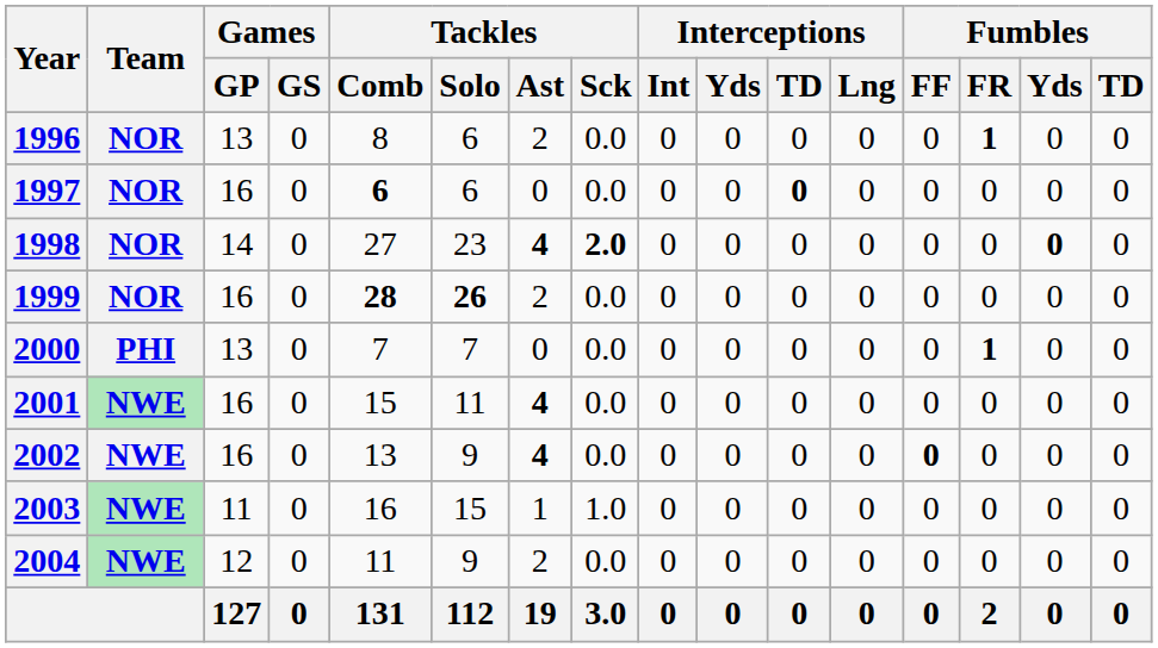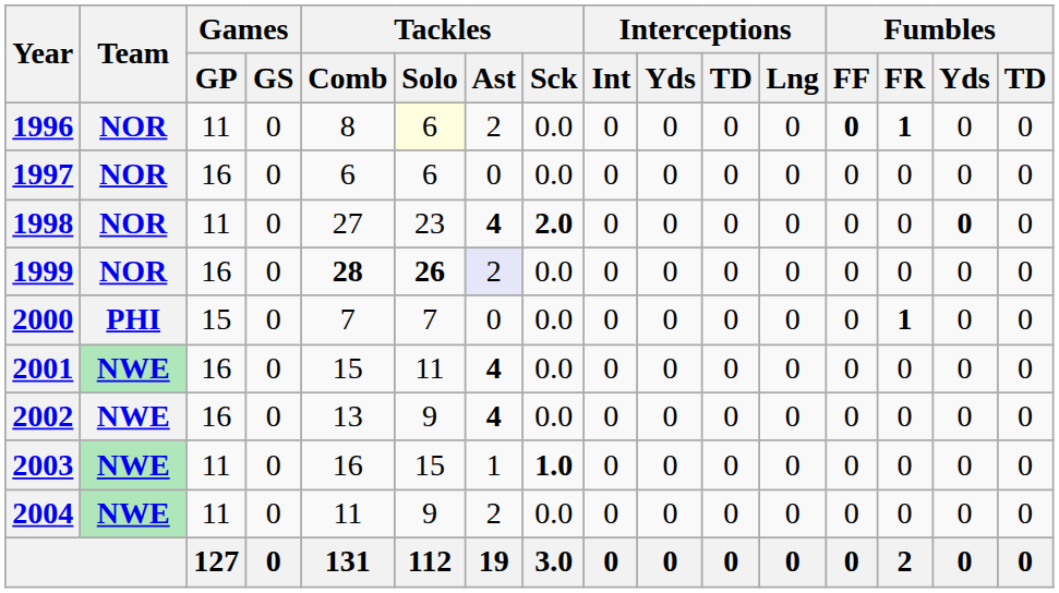 <table class="wikitable" style="text-align:center">
 <tr>
 <th rowspan="2">Year</th>
 <th rowspan="2">Team</th>
 <th colspan="2">Games</th>
 <th colspan="4">Tackles</th>
 <th colspan="4">Interceptions</th>
 <th colspan="4">Fumbles</th>
 </tr>
 <tr>
 <th>GP</th>
 <th>GS</th>
 <th>Comb</th>
 <th>Solo</th>
 <th>Ast</th>
 <th>Sck</th>
 <th>Int</th>
 <th>Yds</th>
 <th>TD</th>
 <th>Lng</th>
 <th>FF</th>
 <th>FR</th>
 <th>Yds</th>
 <th>TD</th>
 </tr>
 <tr>
 <th><a href='#'>1996</a></th>
 <th><a href='#'>NOR</a></th>
-<td>13</td>
+<td>11</td>
 <td>0</td>
 <td>8</td>
-<td>6</td>
+<td style="background: lightyellow;">6</td>
 <td>2</td>
 <td>0.0</td>
 <td>0</td>
 <td>0</td>
 <td>0</td>
 <td>0</td>
-<td>0</td>
+<td><strong>0</strong></td>
 <td><strong>1</strong></td>
 <td>0</td>
 <td>0</td>
 </tr>
 <tr>
 <th><a href='#'>1997</a></th>
 <th><a href='#'>NOR</a></th>
 <td>16</td>
 <td>0</td>
-<td><strong>6</strong></td>
+<td>6</td>
 <td>6</td>
 <td>0</td>
 <td>0.0</td>
 <td>0</td>
 <td>0</td>
-<td><strong>0</strong></td>
+<td>0</td>
 <td>0</td>
 <td>0</td>
 <td>0</td>
 <td>0</td>
 <td>0</td>
 </tr>
 <tr>
 <th><a href='#'>1998</a></th>
 <th><a href='#'>NOR</a></th>
-<td>14</td>
+<td>11</td>
 <td>0</td>
 <td>27</td>
 <td>23</td>
 <td><strong>4</strong></td>
 <td><strong>2.0</strong></td>
 <td>0</td>
 <td>0</td>
 <td>0</td>
 <td>0</td>
 <td>0</td>
 <td>0</td>
 <td><strong>0</strong></td>
 <td>0</td>
 </tr>
 <tr>
 <th><a href='#'>1999</a></th>
 <th><a href='#'>NOR</a></th>
 <td>16</td>
 <td>0</td>
 <td><strong>28</strong></td>
 <td><strong>26</strong></td>
-<td>2</td>
+<td style="background: lavender;">2</td>
 <td>0.0</td>
 <td>0</td>
 <td>0</td>
 <td>0</td>
 <td>0</td>
 <td>0</td>
 <td>0</td>
 <td>0</td>
 <td>0</td>
 </tr>
 <tr>
 <th><a href='#'>2000</a></th>
 <th><a href='#'>PHI</a></th>
-<td>13</td>
+<td>15</td>
 <td>0</td>
 <td>7</td>
 <td>7</td>
 <td>0</td>
 <td>0.0</td>
 <td>0</td>
 <td>0</td>
 <td>0</td>
 <td>0</td>
 <td>0</td>
 <td><strong>1</strong></td>
 <td>0</td>
 <td>0</td>
 </tr>
 <tr>
 <th><a href='#'>2001</a></th>
 <th style="background:#afe6ba; width:3em;"><a href='#'>NWE</a></th>
 <td>16</td>
 <td>0</td>
 <td>15</td>
 <td>11</td>
 <td><strong>4</strong></td>
 <td>0.0</td>
 <td>0</td>
 <td>0</td>
 <td>0</td>
 <td>0</td>
 <td>0</td>
 <td>0</td>
 <td>0</td>
 <td>0</td>
 </tr>
 <tr>
 <th><a href='#'>2002</a></th>
 <th><a href='#'>NWE</a></th>
 <td>16</td>
 <td>0</td>
 <td>13</td>
 <td>9</td>
 <td><strong>4</strong></td>
 <td>0.0</td>
 <td>0</td>
 <td>0</td>
 <td>0</td>
 <td>0</td>
-<td><strong>0</strong></td>
+<td>0</td>
 <td>0</td>
 <td>0</td>
 <td>0</td>
 </tr>
 <tr>
 <th><a href='#'>2003</a></th>
 <th style="background:#afe6ba; width:3em;"><a href='#'>NWE</a></th>
 <td>11</td>
 <td>0</td>
 <td>16</td>
 <td>15</td>
 <td>1</td>
-<td>1.0</td>
+<td><strong>1.0</strong></td>
 <td>0</td>
 <td>0</td>
 <td>0</td>
 <td>0</td>
 <td>0</td>
 <td>0</td>
 <td>0</td>
 <td>0</td>
 </tr>
 <tr>
 <th><a href='#'>2004</a></th>
 <th style="background:#afe6ba; width:3em;"><a href='#'>NWE</a></th>
-<td>12</td>
+<td>11</td>
 <td>0</td>
 <td>11</td>
 <td>9</td>
 <td>2</td>
 <td>0.0</td>
 <td>0</td>
 <td>0</td>
 <td>0</td>
 <td>0</td>
 <td>0</td>
 <td>0</td>
 <td>0</td>
 <td>0</td>
 </tr>
 <tr>
 <th colspan="2"></th>
 <th>127</th>
 <th>0</th>
 <th>131</th>
 <th>112</th>
 <th>19</th>
 <th>3.0</th>
 <th>0</th>
 <th>0</th>
 <th>0</th>
 <th>0</th>
 <th>0</th>
 <th>2</th>
 <th>0</th>
 <th>0</th>
 </tr>
 </table>
